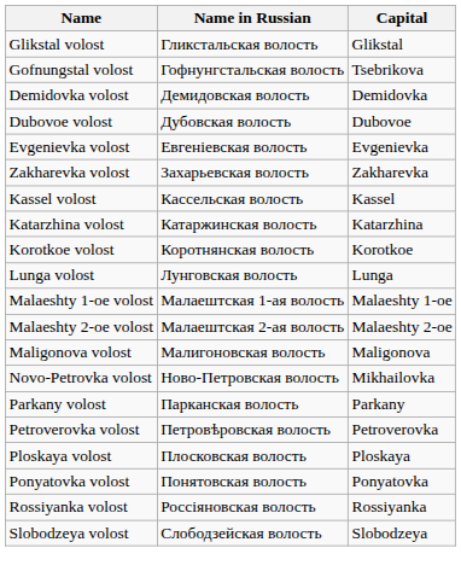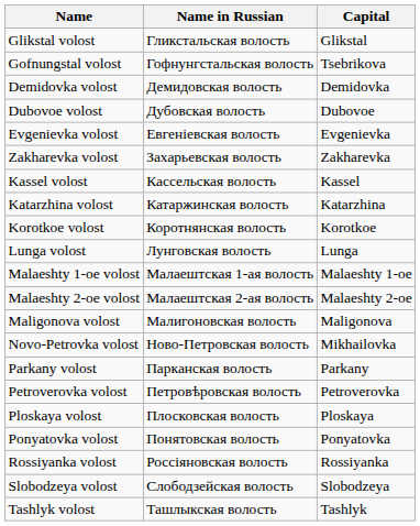 <table class="wikitable sortable">
 <tr>
 <th>Name</th>
 <th>Name in Russian</th>
 <th>Capital</th>
 </tr>
 <tr>
 <td>Glikstal volost</td>
 <td>Гликстальская волость</td>
 <td>Glikstal</td>
 </tr>
 <tr>
 <td>Gofnungstal volost</td>
 <td>Гофнунгстальская волость</td>
 <td>Tsebrikova</td>
 </tr>
 <tr>
 <td>Demidovka volost</td>
 <td>Демидовская волость</td>
 <td>Demidovka</td>
 </tr>
 <tr>
 <td>Dubovoe volost</td>
 <td>Дубовская волость</td>
 <td>Dubovoe</td>
 </tr>
 <tr>
 <td>Evgenievka volost</td>
 <td>Евгеніевская волость</td>
 <td>Evgenievka</td>
 </tr>
 <tr>
 <td>Zakharevka volost</td>
 <td>Захарьевская волость</td>
 <td>Zakharevka</td>
 </tr>
 <tr>
 <td>Kassel volost</td>
 <td>Кассельская волость</td>
 <td>Kassel</td>
 </tr>
 <tr>
 <td>Katarzhina volost</td>
 <td>Катаржинская волость</td>
 <td>Katarzhina</td>
 </tr>
 <tr>
 <td>Korotkoe volost</td>
 <td>Коротнянская волость</td>
 <td>Korotkoe</td>
 </tr>
 <tr>
 <td>Lunga volost</td>
 <td>Лунговская волость</td>
 <td>Lunga</td>
 </tr>
 <tr>
 <td>Malaeshty 1-oe volost</td>
 <td>Малаештская 1-ая волость</td>
 <td>Malaeshty 1-oe</td>
 </tr>
 <tr>
 <td>Malaeshty 2-oe volost</td>
 <td>Малаештская 2-ая волость</td>
 <td>Malaeshty 2-oe</td>
 </tr>
 <tr>
 <td>Maligonova volost</td>
 <td>Малигоновская волость</td>
 <td>Maligonova</td>
 </tr>
 <tr>
 <td>Novo-Petrovka volost</td>
 <td>Ново-Петровская волость</td>
 <td>Mikhailovka</td>
 </tr>
 <tr>
 <td>Parkany volost</td>
 <td>Парканская волость</td>
 <td>Parkany</td>
 </tr>
 <tr>
 <td>Petroverovka volost</td>
 <td>Петровѣровская волость</td>
 <td>Petroverovka</td>
 </tr>
 <tr>
 <td>Ploskaya volost</td>
 <td>Плосковская волость</td>
 <td>Ploskaya</td>
 </tr>
 <tr>
 <td>Ponyatovka volost</td>
 <td>Понятовская волость</td>
 <td>Ponyatovka</td>
 </tr>
 <tr>
 <td>Rossiyanka volost</td>
 <td>Россіяновская волость</td>
 <td>Rossiyanka</td>
 </tr>
 <tr>
 <td>Slobodzeya volost</td>
 <td>Слободзейская волость</td>
 <td>Slobodzeya</td>
 </tr>
+<tr>
+<td>Tashlyk volost</td>
+<td>Ташлыкская волость</td>
+<td>Tashlyk</td>
+</tr>
 </table>
